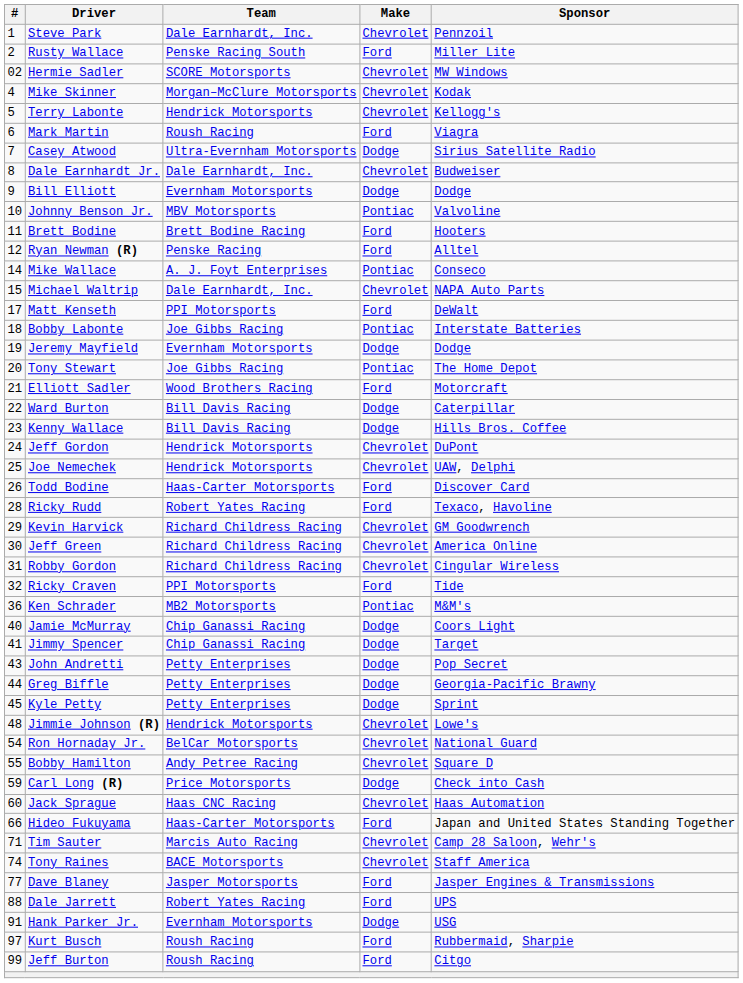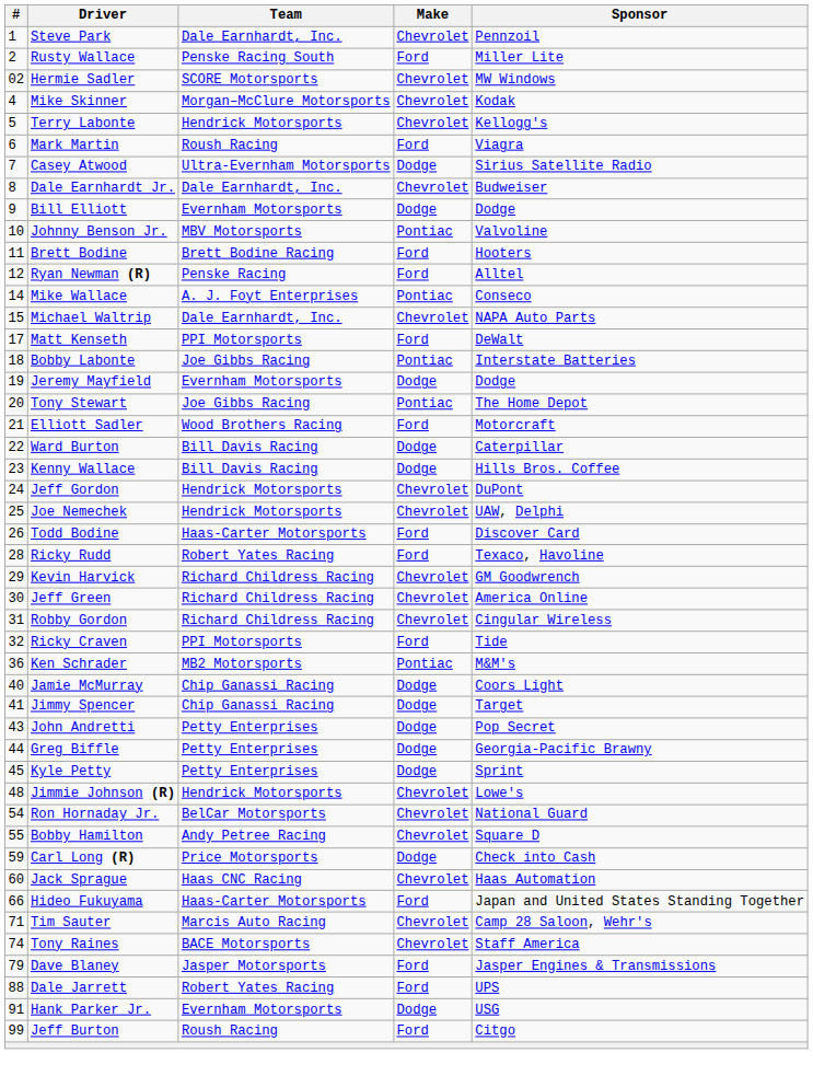 <table class="wikitable" style="font-size:95%">
 <tr>
 <th>#</th>
 <th>Driver</th>
 <th>Team</th>
 <th>Make</th>
 <th>Sponsor</th>
 </tr>
 <tr>
 <td>1</td>
 <td><a href='#'>Steve Park</a></td>
 <td><a href='#'>Dale Earnhardt, Inc.</a></td>
 <td><a href='#'>Chevrolet</a></td>
 <td><a href='#'>Pennzoil</a></td>
 </tr>
 <tr>
 <td>2</td>
 <td><a href='#'>Rusty Wallace</a></td>
 <td><a href='#'>Penske Racing South</a></td>
 <td><a href='#'>Ford</a></td>
 <td><a href='#'>Miller Lite</a></td>
 </tr>
 <tr>
 <td>02</td>
 <td><a href='#'>Hermie Sadler</a></td>
 <td><a href='#'>SCORE Motorsports</a></td>
 <td><a href='#'>Chevrolet</a></td>
 <td><a href='#'>MW Windows</a></td>
 </tr>
 <tr>
 <td>4</td>
 <td><a href='#'>Mike Skinner</a></td>
 <td><a href='#'>Morgan–McClure Motorsports</a></td>
 <td><a href='#'>Chevrolet</a></td>
 <td><a href='#'>Kodak</a></td>
 </tr>
 <tr>
 <td>5</td>
 <td><a href='#'>Terry Labonte</a></td>
 <td><a href='#'>Hendrick Motorsports</a></td>
 <td><a href='#'>Chevrolet</a></td>
 <td><a href='#'>Kellogg's</a></td>
 </tr>
 <tr>
 <td>6</td>
 <td><a href='#'>Mark Martin</a></td>
 <td><a href='#'>Roush Racing</a></td>
 <td><a href='#'>Ford</a></td>
 <td><a href='#'>Viagra</a></td>
 </tr>
 <tr>
 <td>7</td>
 <td><a href='#'>Casey Atwood</a></td>
 <td><a href='#'>Ultra-Evernham Motorsports</a></td>
 <td><a href='#'>Dodge</a></td>
 <td><a href='#'>Sirius Satellite Radio</a></td>
 </tr>
 <tr>
 <td>8</td>
 <td><a href='#'>Dale Earnhardt Jr.</a></td>
 <td><a href='#'>Dale Earnhardt, Inc.</a></td>
 <td><a href='#'>Chevrolet</a></td>
 <td><a href='#'>Budweiser</a></td>
 </tr>
 <tr>
 <td>9</td>
 <td><a href='#'>Bill Elliott</a></td>
 <td><a href='#'>Evernham Motorsports</a></td>
 <td><a href='#'>Dodge</a></td>
 <td><a href='#'>Dodge</a></td>
 </tr>
 <tr>
 <td>10</td>
 <td><a href='#'>Johnny Benson Jr.</a></td>
 <td><a href='#'>MBV Motorsports</a></td>
 <td><a href='#'>Pontiac</a></td>
 <td><a href='#'>Valvoline</a></td>
 </tr>
 <tr>
 <td>11</td>
 <td><a href='#'>Brett Bodine</a></td>
 <td><a href='#'>Brett Bodine Racing</a></td>
 <td><a href='#'>Ford</a></td>
 <td><a href='#'>Hooters</a></td>
 </tr>
 <tr>
 <td>12</td>
 <td><a href='#'>Ryan Newman</a> <strong>(R)</strong></td>
 <td><a href='#'>Penske Racing</a></td>
 <td><a href='#'>Ford</a></td>
 <td><a href='#'>Alltel</a></td>
 </tr>
 <tr>
 <td>14</td>
 <td><a href='#'>Mike Wallace</a></td>
 <td><a href='#'>A. J. Foyt Enterprises</a></td>
 <td><a href='#'>Pontiac</a></td>
 <td><a href='#'>Conseco</a></td>
 </tr>
 <tr>
 <td>15</td>
 <td><a href='#'>Michael Waltrip</a></td>
 <td><a href='#'>Dale Earnhardt, Inc.</a></td>
 <td><a href='#'>Chevrolet</a></td>
 <td><a href='#'>NAPA Auto Parts</a></td>
 </tr>
 <tr>
 <td>17</td>
 <td><a href='#'>Matt Kenseth</a></td>
 <td><a href='#'>PPI Motorsports</a></td>
 <td><a href='#'>Ford</a></td>
 <td><a href='#'>DeWalt</a></td>
 </tr>
 <tr>
 <td>18</td>
 <td><a href='#'>Bobby Labonte</a></td>
 <td><a href='#'>Joe Gibbs Racing</a></td>
 <td><a href='#'>Pontiac</a></td>
 <td><a href='#'>Interstate Batteries</a></td>
 </tr>
 <tr>
 <td>19</td>
 <td><a href='#'>Jeremy Mayfield</a></td>
 <td><a href='#'>Evernham Motorsports</a></td>
 <td><a href='#'>Dodge</a></td>
 <td><a href='#'>Dodge</a></td>
 </tr>
 <tr>
 <td>20</td>
 <td><a href='#'>Tony Stewart</a></td>
 <td><a href='#'>Joe Gibbs Racing</a></td>
 <td><a href='#'>Pontiac</a></td>
 <td><a href='#'>The Home Depot</a></td>
 </tr>
 <tr>
 <td>21</td>
 <td><a href='#'>Elliott Sadler</a></td>
 <td><a href='#'>Wood Brothers Racing</a></td>
 <td><a href='#'>Ford</a></td>
 <td><a href='#'>Motorcraft</a></td>
 </tr>
 <tr>
 <td>22</td>
 <td><a href='#'>Ward Burton</a></td>
 <td><a href='#'>Bill Davis Racing</a></td>
 <td><a href='#'>Dodge</a></td>
 <td><a href='#'>Caterpillar</a></td>
 </tr>
 <tr>
 <td>23</td>
 <td><a href='#'>Kenny Wallace</a></td>
 <td><a href='#'>Bill Davis Racing</a></td>
 <td><a href='#'>Dodge</a></td>
 <td><a href='#'>Hills Bros. Coffee</a></td>
 </tr>
 <tr>
 <td>24</td>
 <td><a href='#'>Jeff Gordon</a></td>
 <td><a href='#'>Hendrick Motorsports</a></td>
 <td><a href='#'>Chevrolet</a></td>
 <td><a href='#'>DuPont</a></td>
 </tr>
 <tr>
 <td>25</td>
 <td><a href='#'>Joe Nemechek</a></td>
 <td><a href='#'>Hendrick Motorsports</a></td>
 <td><a href='#'>Chevrolet</a></td>
 <td><a href='#'>UAW</a>, <a href='#'>Delphi</a></td>
 </tr>
 <tr>
 <td>26</td>
 <td><a href='#'>Todd Bodine</a></td>
 <td><a href='#'>Haas-Carter Motorsports</a></td>
 <td><a href='#'>Ford</a></td>
 <td><a href='#'>Discover Card</a></td>
 </tr>
 <tr>
 <td>28</td>
 <td><a href='#'>Ricky Rudd</a></td>
 <td><a href='#'>Robert Yates Racing</a></td>
 <td><a href='#'>Ford</a></td>
 <td><a href='#'>Texaco</a>, <a href='#'>Havoline</a></td>
 </tr>
 <tr>
 <td>29</td>
 <td><a href='#'>Kevin Harvick</a></td>
 <td><a href='#'>Richard Childress Racing</a></td>
 <td><a href='#'>Chevrolet</a></td>
 <td><a href='#'>GM Goodwrench</a></td>
 </tr>
 <tr>
 <td>30</td>
 <td><a href='#'>Jeff Green</a></td>
 <td><a href='#'>Richard Childress Racing</a></td>
 <td><a href='#'>Chevrolet</a></td>
 <td><a href='#'>America Online</a></td>
 </tr>
 <tr>
 <td>31</td>
 <td><a href='#'>Robby Gordon</a></td>
 <td><a href='#'>Richard Childress Racing</a></td>
 <td><a href='#'>Chevrolet</a></td>
 <td><a href='#'>Cingular Wireless</a></td>
 </tr>
 <tr>
 <td>32</td>
 <td><a href='#'>Ricky Craven</a></td>
 <td><a href='#'>PPI Motorsports</a></td>
 <td><a href='#'>Ford</a></td>
 <td><a href='#'>Tide</a></td>
 </tr>
 <tr>
 <td>36</td>
 <td><a href='#'>Ken Schrader</a></td>
 <td><a href='#'>MB2 Motorsports</a></td>
 <td><a href='#'>Pontiac</a></td>
 <td><a href='#'>M&M's</a></td>
 </tr>
 <tr>
 <td>40</td>
 <td><a href='#'>Jamie McMurray</a></td>
 <td><a href='#'>Chip Ganassi Racing</a></td>
 <td><a href='#'>Dodge</a></td>
 <td><a href='#'>Coors Light</a></td>
 </tr>
 <tr>
 <td>41</td>
 <td><a href='#'>Jimmy Spencer</a></td>
 <td><a href='#'>Chip Ganassi Racing</a></td>
 <td><a href='#'>Dodge</a></td>
 <td><a href='#'>Target</a></td>
 </tr>
 <tr>
 <td>43</td>
 <td><a href='#'>John Andretti</a></td>
 <td><a href='#'>Petty Enterprises</a></td>
 <td><a href='#'>Dodge</a></td>
 <td><a href='#'>Pop Secret</a></td>
 </tr>
 <tr>
 <td>44</td>
 <td><a href='#'>Greg Biffle</a></td>
 <td><a href='#'>Petty Enterprises</a></td>
 <td><a href='#'>Dodge</a></td>
 <td><a href='#'>Georgia-Pacific Brawny</a></td>
 </tr>
 <tr>
 <td>45</td>
 <td><a href='#'>Kyle Petty</a></td>
 <td><a href='#'>Petty Enterprises</a></td>
 <td><a href='#'>Dodge</a></td>
 <td><a href='#'>Sprint</a></td>
 </tr>
 <tr>
 <td>48</td>
 <td><a href='#'>Jimmie Johnson</a> <strong>(R)</strong></td>
 <td><a href='#'>Hendrick Motorsports</a></td>
 <td><a href='#'>Chevrolet</a></td>
 <td><a href='#'>Lowe's</a></td>
 </tr>
 <tr>
 <td>54</td>
 <td><a href='#'>Ron Hornaday Jr.</a></td>
 <td><a href='#'>BelCar Motorsports</a></td>
 <td><a href='#'>Chevrolet</a></td>
 <td><a href='#'>National Guard</a></td>
 </tr>
 <tr>
 <td>55</td>
 <td><a href='#'>Bobby Hamilton</a></td>
 <td><a href='#'>Andy Petree Racing</a></td>
 <td><a href='#'>Chevrolet</a></td>
 <td><a href='#'>Square D</a></td>
 </tr>
 <tr>
 <td>59</td>
 <td><a href='#'>Carl Long</a> <strong>(R)</strong></td>
 <td><a href='#'>Price Motorsports</a></td>
 <td><a href='#'>Dodge</a></td>
 <td><a href='#'>Check into Cash</a></td>
 </tr>
 <tr>
 <td>60</td>
 <td><a href='#'>Jack Sprague</a></td>
 <td><a href='#'>Haas CNC Racing</a></td>
 <td><a href='#'>Chevrolet</a></td>
 <td><a href='#'>Haas Automation</a></td>
 </tr>
 <tr>
 <td>66</td>
 <td><a href='#'>Hideo Fukuyama</a></td>
 <td><a href='#'>Haas-Carter Motorsports</a></td>
 <td><a href='#'>Ford</a></td>
 <td>Japan and United States Standing Together</td>
 </tr>
 <tr>
 <td>71</td>
 <td><a href='#'>Tim Sauter</a></td>
 <td><a href='#'>Marcis Auto Racing</a></td>
 <td><a href='#'>Chevrolet</a></td>
 <td><a href='#'>Camp 28 Saloon</a>, <a href='#'>Wehr's</a></td>
 </tr>
 <tr>
 <td>74</td>
 <td><a href='#'>Tony Raines</a></td>
 <td><a href='#'>BACE Motorsports</a></td>
 <td><a href='#'>Chevrolet</a></td>
 <td><a href='#'>Staff America</a></td>
 </tr>
 <tr>
-<td>77</td>
+<td>79</td>
 <td><a href='#'>Dave Blaney</a></td>
 <td><a href='#'>Jasper Motorsports</a></td>
 <td><a href='#'>Ford</a></td>
 <td><a href='#'>Jasper Engines & Transmissions</a></td>
 </tr>
 <tr>
 <td>88</td>
 <td><a href='#'>Dale Jarrett</a></td>
 <td><a href='#'>Robert Yates Racing</a></td>
 <td><a href='#'>Ford</a></td>
 <td><a href='#'>UPS</a></td>
 </tr>
 <tr>
 <td>91</td>
 <td><a href='#'>Hank Parker Jr.</a></td>
 <td><a href='#'>Evernham Motorsports</a></td>
 <td><a href='#'>Dodge</a></td>
 <td><a href='#'>USG</a></td>
 </tr>
 <tr>
-<td>97</td>
-<td><a href='#'>Kurt Busch</a></td>
-<td><a href='#'>Roush Racing</a></td>
-<td><a href='#'>Ford</a></td>
-<td><a href='#'>Rubbermaid</a>, <a href='#'>Sharpie</a></td>
-</tr>
-<tr>
 <td>99</td>
 <td><a href='#'>Jeff Burton</a></td>
 <td><a href='#'>Roush Racing</a></td>
 <td><a href='#'>Ford</a></td>
 <td><a href='#'>Citgo</a></td>
 </tr>
 <tr>
 <th colspan="5"></th>
 </tr>
 </table>
